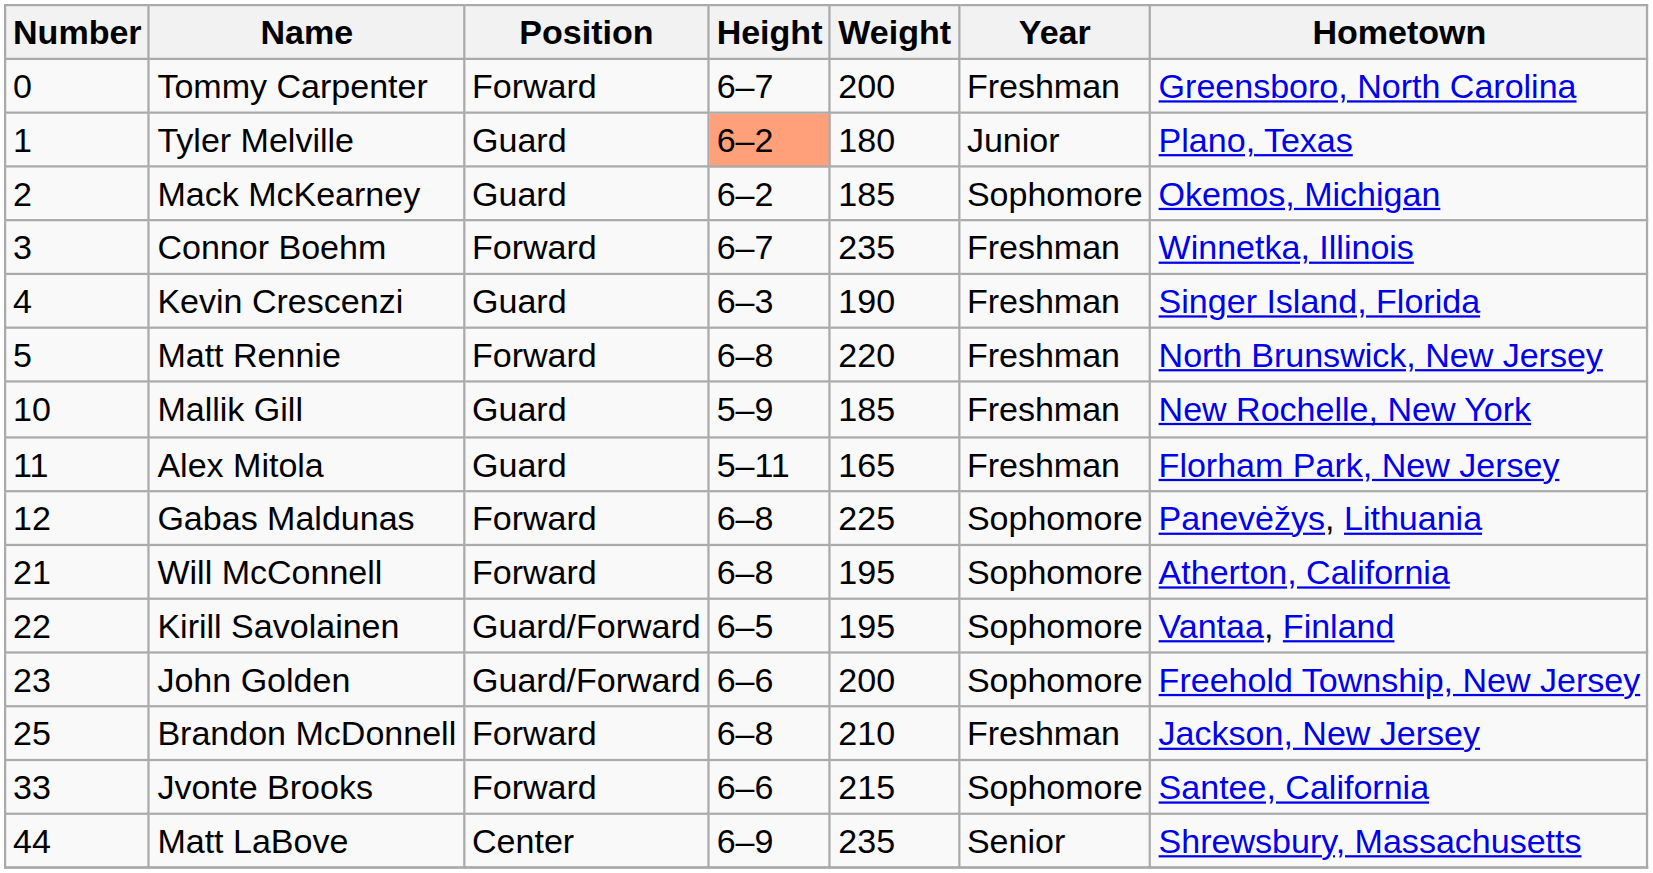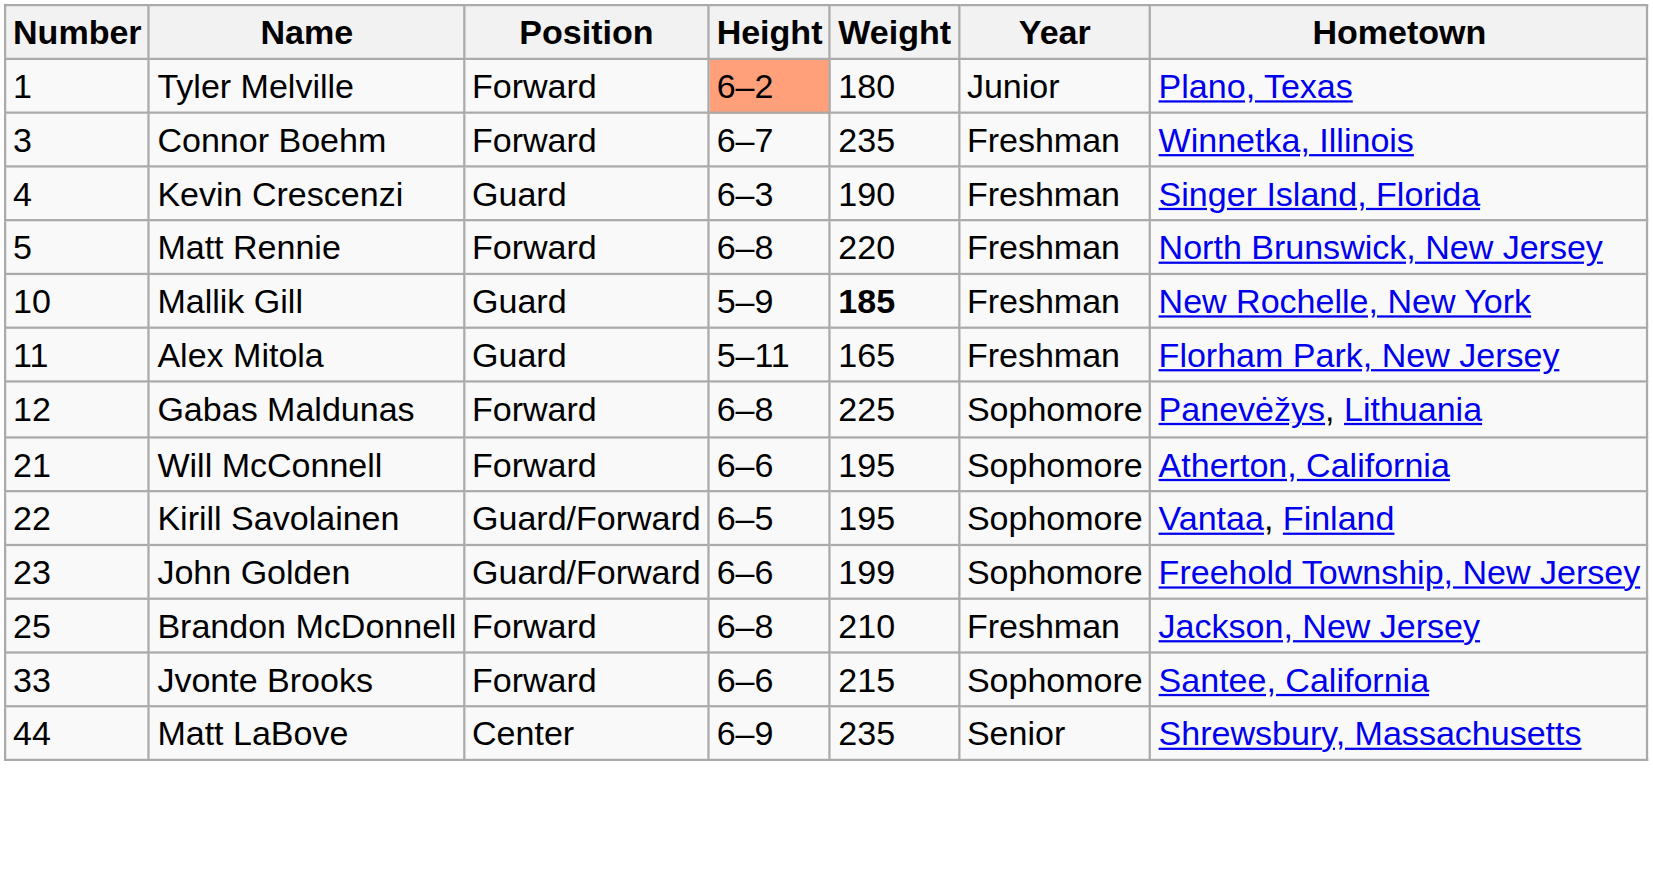 <table class="wikitable" style="font-size: 95%;">
 <tr>
 <th>Number</th>
 <th>Name</th>
 <th>Position</th>
 <th>Height</th>
 <th>Weight</th>
 <th>Year</th>
 <th>Hometown</th>
 </tr>
 <tr>
-<td>0</td>
-<td>Tommy Carpenter</td>
-<td>Forward</td>
-<td>6–7</td>
-<td>200</td>
-<td>Freshman</td>
-<td><a href='#'>Greensboro, North Carolina</a></td>
-</tr>
-<tr>
 <td>1</td>
 <td>Tyler Melville</td>
-<td>Guard</td>
+<td>Forward</td>
 <td style="background: lightsalmon;">6–2</td>
 <td>180</td>
 <td>Junior</td>
 <td><a href='#'>Plano, Texas</a></td>
-</tr>
-<tr>
-<td>2</td>
-<td>Mack McKearney</td>
-<td>Guard</td>
-<td>6–2</td>
-<td>185</td>
-<td>Sophomore</td>
-<td><a href='#'>Okemos, Michigan</a></td>
 </tr>
 <tr>
 <td>3</td>
 <td>Connor Boehm</td>
 <td>Forward</td>
 <td>6–7</td>
 <td>235</td>
 <td>Freshman</td>
 <td><a href='#'>Winnetka, Illinois</a></td>
 </tr>
 <tr>
 <td>4</td>
 <td>Kevin Crescenzi</td>
 <td>Guard</td>
 <td>6–3</td>
 <td>190</td>
 <td>Freshman</td>
 <td><a href='#'>Singer Island, Florida</a></td>
 </tr>
 <tr>
 <td>5</td>
 <td>Matt Rennie</td>
 <td>Forward</td>
 <td>6–8</td>
 <td>220</td>
 <td>Freshman</td>
 <td><a href='#'>North Brunswick, New Jersey</a></td>
 </tr>
 <tr>
 <td>10</td>
 <td>Mallik Gill</td>
 <td>Guard</td>
 <td>5–9</td>
-<td>185</td>
+<td><strong>185</strong></td>
 <td>Freshman</td>
 <td><a href='#'>New Rochelle, New York</a></td>
 </tr>
 <tr>
 <td>11</td>
 <td>Alex Mitola</td>
 <td>Guard</td>
 <td>5–11</td>
 <td>165</td>
 <td>Freshman</td>
 <td><a href='#'>Florham Park, New Jersey</a></td>
 </tr>
 <tr>
 <td>12</td>
 <td>Gabas Maldunas</td>
 <td>Forward</td>
 <td>6–8</td>
 <td>225</td>
 <td>Sophomore</td>
 <td><a href='#'>Panevėžys</a>, <a href='#'>Lithuania</a></td>
 </tr>
 <tr>
 <td>21</td>
 <td>Will McConnell</td>
 <td>Forward</td>
-<td>6–8</td>
+<td>6–6</td>
 <td>195</td>
 <td>Sophomore</td>
 <td><a href='#'>Atherton, California</a></td>
 </tr>
 <tr>
 <td>22</td>
 <td>Kirill Savolainen</td>
 <td>Guard/Forward</td>
 <td>6–5</td>
 <td>195</td>
 <td>Sophomore</td>
 <td><a href='#'>Vantaa</a>, <a href='#'>Finland</a></td>
 </tr>
 <tr>
 <td>23</td>
 <td>John Golden</td>
 <td>Guard/Forward</td>
 <td>6–6</td>
-<td>200</td>
+<td>199</td>
 <td>Sophomore</td>
 <td><a href='#'>Freehold Township, New Jersey</a></td>
 </tr>
 <tr>
 <td>25</td>
 <td>Brandon McDonnell</td>
 <td>Forward</td>
 <td>6–8</td>
 <td>210</td>
 <td>Freshman</td>
 <td><a href='#'>Jackson, New Jersey</a></td>
 </tr>
 <tr>
 <td>33</td>
 <td>Jvonte Brooks</td>
 <td>Forward</td>
 <td>6–6</td>
 <td>215</td>
 <td>Sophomore</td>
 <td><a href='#'>Santee, California</a></td>
 </tr>
 <tr>
 <td>44</td>
 <td>Matt LaBove</td>
 <td>Center</td>
 <td>6–9</td>
 <td>235</td>
 <td>Senior</td>
 <td><a href='#'>Shrewsbury, Massachusetts</a></td>
 </tr>
 <tr>
 </tr>
 </table>
